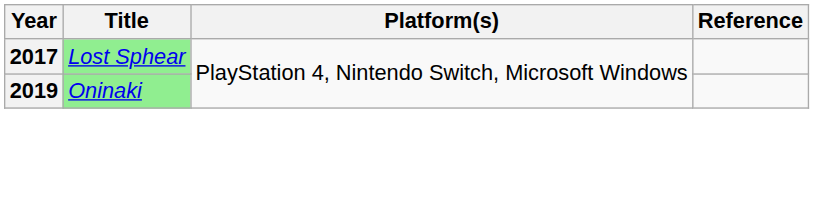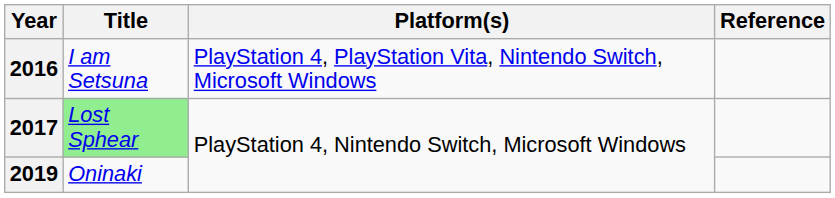 <table class="wikitable sortable plainrowheaders">
 <tr>
 <th scope="col">Year</th>
 <th scope="col">Title</th>
 <th scope="col">Platform(s)</th>
 <th scope="col">Reference</th>
+</tr>
+<tr>
+<th>2016</th>
+<td scope="row"><em><a href='#'>I am Setsuna</a></em></td>
+<td><a href='#'>PlayStation 4</a>, <a href='#'>PlayStation Vita</a>, <a href='#'>Nintendo Switch</a>, <a href='#'>Microsoft Windows</a></td>
+<td></td>
 </tr>
 <tr>
 <th>2017</th>
 <td scope="row" style="background: lightgreen;"><em><a href='#'>Lost Sphear</a></em></td>
 <td rowspan="2">PlayStation 4, Nintendo Switch, Microsoft Windows</td>
 <td></td>
 </tr>
 <tr>
 <th>2019</th>
-<td scope="row" style="background: lightgreen;"><em><a href='#'>Oninaki</a></em></td>
+<td scope="row"><em><a href='#'>Oninaki</a></em></td>
 <td></td>
 </tr>
 </table>
